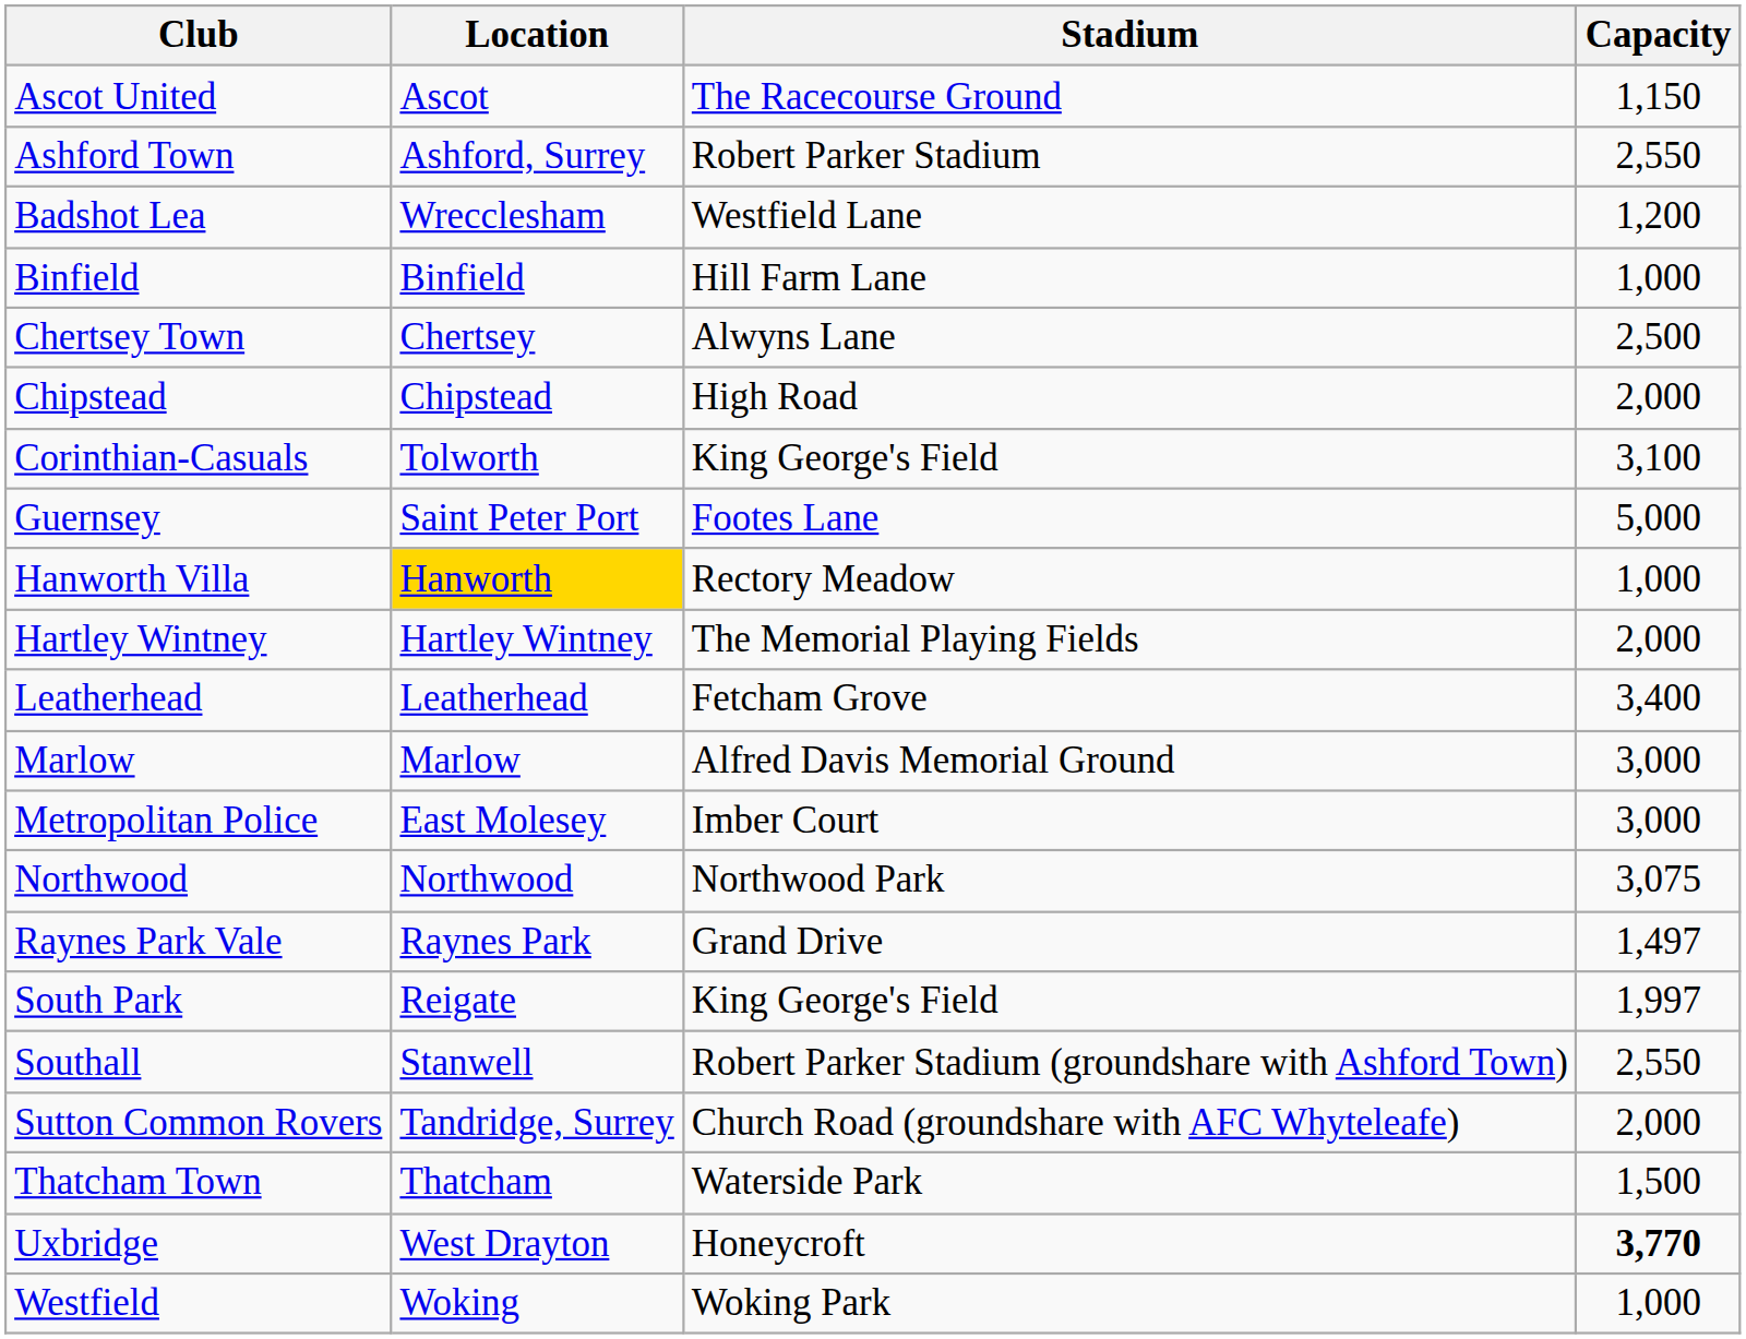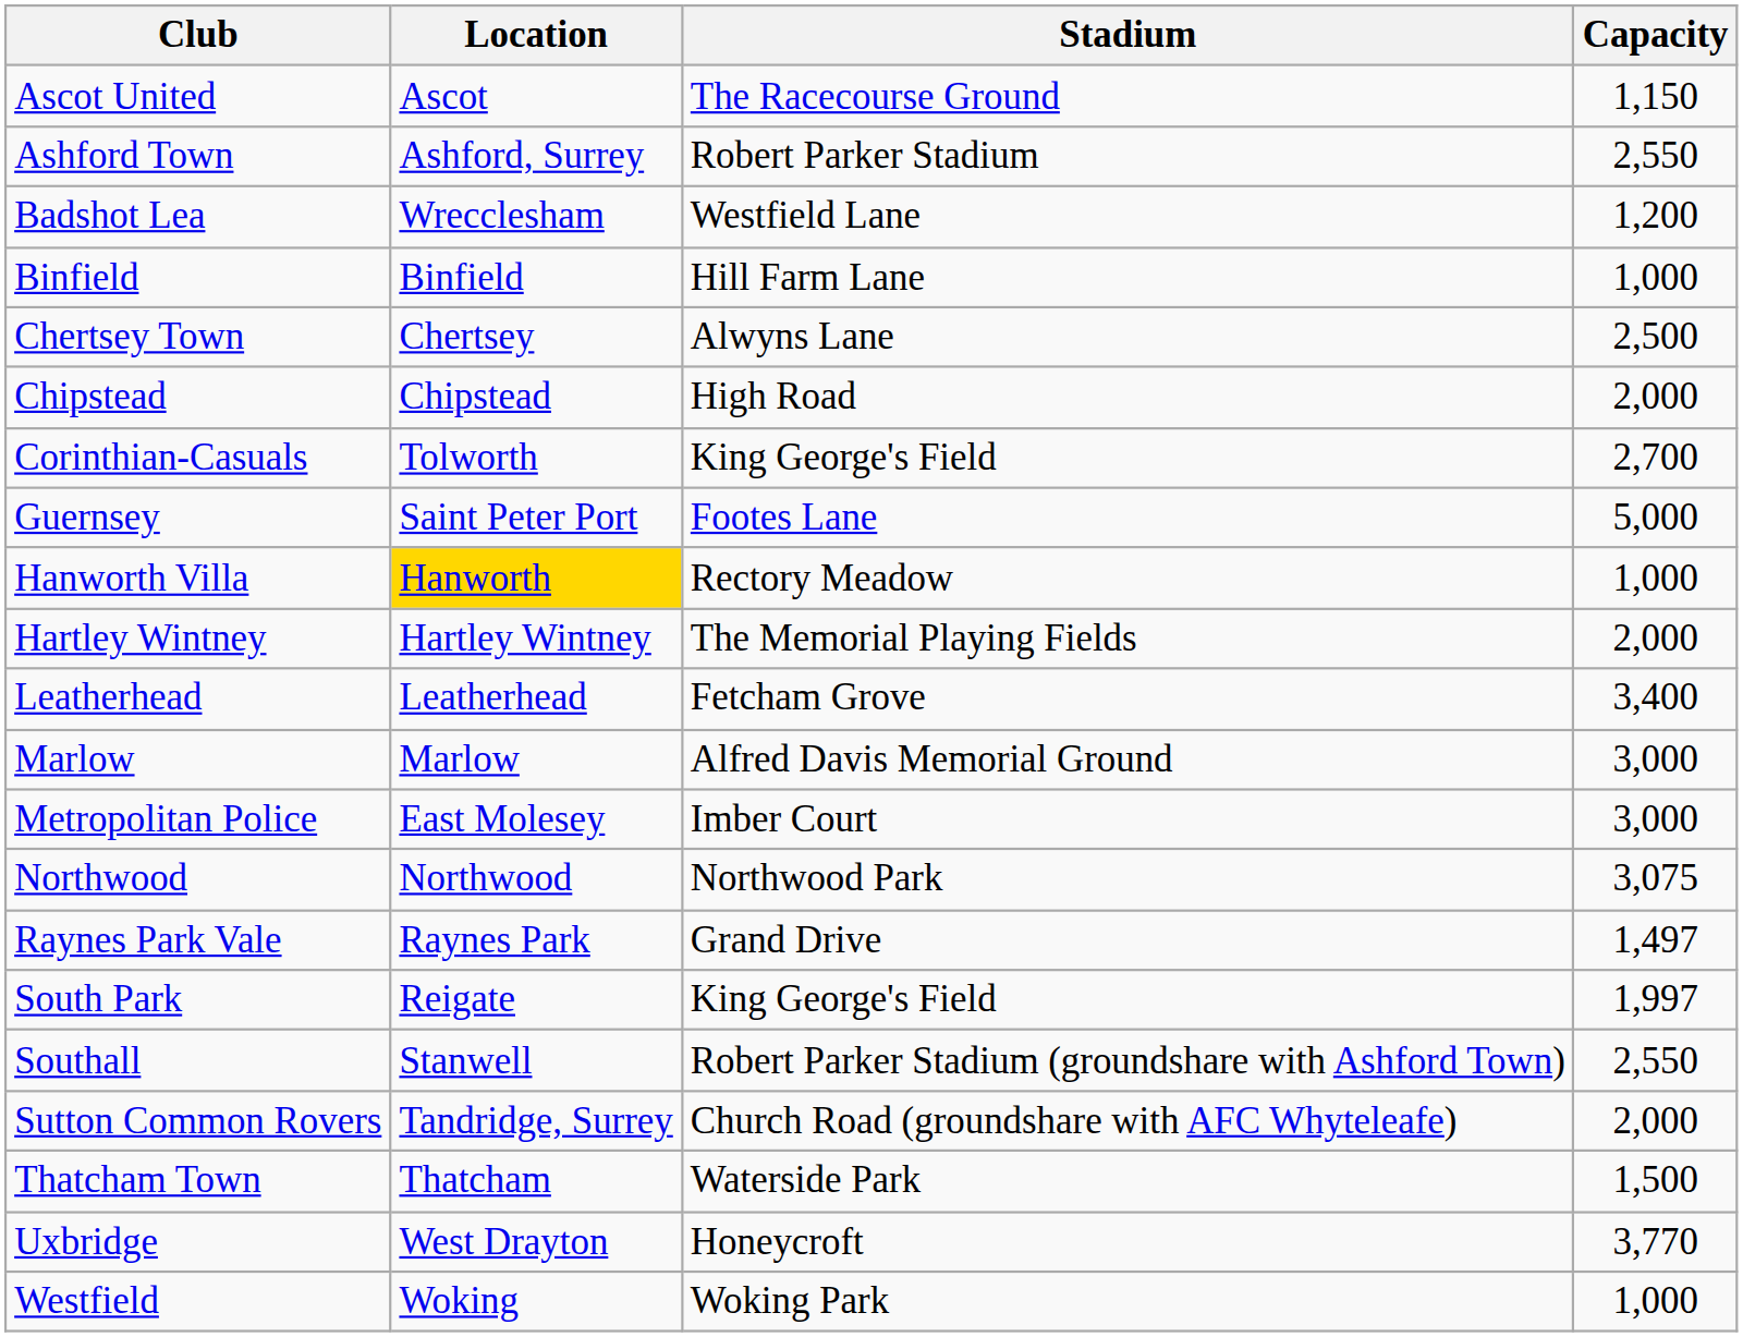 <table class="wikitable sortable">
 <tr>
 <th>Club</th>
 <th>Location</th>
 <th>Stadium</th>
 <th>Capacity</th>
 </tr>
 <tr>
 <td><a href='#'>Ascot United</a></td>
 <td><a href='#'>Ascot</a></td>
 <td><a href='#'>The Racecourse Ground</a></td>
 <td align="center">1,150</td>
 </tr>
 <tr>
 <td><a href='#'>Ashford Town</a></td>
 <td><a href='#'>Ashford, Surrey</a></td>
 <td>Robert Parker Stadium</td>
 <td align="center">2,550</td>
 </tr>
 <tr>
 <td><a href='#'>Badshot Lea</a></td>
 <td><a href='#'>Wrecclesham</a></td>
 <td>Westfield Lane</td>
 <td align="center">1,200</td>
 </tr>
 <tr>
 <td><a href='#'>Binfield</a></td>
 <td><a href='#'>Binfield</a></td>
 <td>Hill Farm Lane</td>
 <td align="center">1,000</td>
 </tr>
 <tr>
 <td><a href='#'>Chertsey Town</a></td>
 <td><a href='#'>Chertsey</a></td>
 <td>Alwyns Lane</td>
 <td align="center">2,500</td>
 </tr>
 <tr>
 <td><a href='#'>Chipstead</a></td>
 <td><a href='#'>Chipstead</a></td>
 <td>High Road</td>
 <td align="center">2,000</td>
 </tr>
 <tr>
 <td><a href='#'>Corinthian-Casuals</a></td>
 <td><a href='#'>Tolworth</a></td>
 <td>King George's Field</td>
-<td style="text-align:center;">3,100</td>
+<td style="text-align:center;">2,700</td>
 </tr>
 <tr>
 <td><a href='#'>Guernsey</a></td>
 <td><a href='#'>Saint Peter Port</a></td>
 <td><a href='#'>Footes Lane</a></td>
 <td align="center">5,000</td>
 </tr>
 <tr>
 <td><a href='#'>Hanworth Villa</a></td>
 <td style="background: gold;"><a href='#'>Hanworth</a></td>
 <td>Rectory Meadow</td>
 <td align="center">1,000</td>
 </tr>
 <tr>
 <td><a href='#'>Hartley Wintney</a></td>
 <td><a href='#'>Hartley Wintney</a></td>
 <td>The Memorial Playing Fields</td>
 <td align="center">2,000</td>
 </tr>
 <tr>
 <td><a href='#'>Leatherhead</a></td>
 <td><a href='#'>Leatherhead</a></td>
 <td>Fetcham Grove</td>
 <td align="center">3,400</td>
 </tr>
 <tr>
 <td><a href='#'>Marlow</a></td>
 <td><a href='#'>Marlow</a></td>
 <td>Alfred Davis Memorial Ground</td>
 <td align="center">3,000</td>
 </tr>
 <tr>
 <td><a href='#'>Metropolitan Police</a></td>
 <td><a href='#'>East Molesey</a></td>
 <td>Imber Court</td>
 <td align="center">3,000</td>
 </tr>
 <tr>
 <td><a href='#'>Northwood</a></td>
 <td><a href='#'>Northwood</a></td>
 <td>Northwood Park</td>
 <td align="center">3,075</td>
 </tr>
 <tr>
 <td><a href='#'>Raynes Park Vale</a></td>
 <td><a href='#'>Raynes Park</a></td>
 <td>Grand Drive</td>
 <td align="center">1,497</td>
 </tr>
 <tr>
 <td><a href='#'>South Park</a></td>
 <td><a href='#'>Reigate</a></td>
 <td>King George's Field</td>
 <td align="center">1,997</td>
 </tr>
 <tr>
 <td><a href='#'>Southall</a></td>
 <td><a href='#'>Stanwell</a></td>
 <td>Robert Parker Stadium (groundshare with <a href='#'>Ashford Town</a>)</td>
 <td align="center">2,550</td>
 </tr>
 <tr>
 <td><a href='#'>Sutton Common Rovers</a></td>
 <td><a href='#'>Tandridge, Surrey</a></td>
 <td>Church Road (groundshare with <a href='#'>AFC Whyteleafe</a>)</td>
 <td align="center">2,000</td>
 </tr>
 <tr>
 <td><a href='#'>Thatcham Town</a></td>
 <td><a href='#'>Thatcham</a></td>
 <td>Waterside Park</td>
 <td align="center">1,500</td>
 </tr>
 <tr>
 <td><a href='#'>Uxbridge</a></td>
 <td><a href='#'>West Drayton</a></td>
 <td>Honeycroft</td>
-<td align="center"><strong>3,770</strong></td>
+<td align="center">3,770</td>
 </tr>
 <tr>
 <td><a href='#'>Westfield</a></td>
 <td><a href='#'>Woking</a> </td>
 <td>Woking Park</td>
 <td align="center">1,000</td>
 </tr>
 </table>
